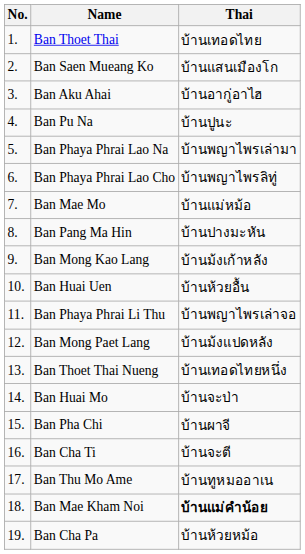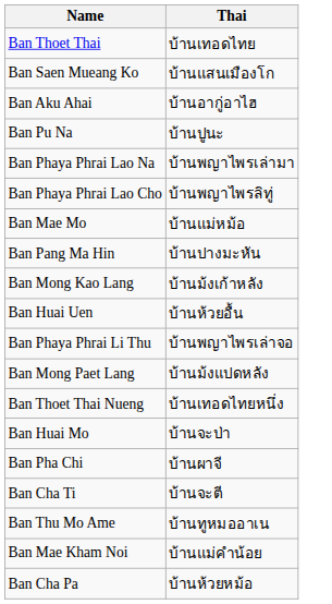 <table class="wikitable sortable">
 <tr>
-<th>No.</th>
 <th>Name</th>
 <th>Thai</th>
 </tr>
 <tr>
-<td>1.</td>
 <td><a href='#'>Ban Thoet Thai</a></td>
 <td>บ้านเทอดไทย</td>
 </tr>
 <tr>
-<td>2.</td>
 <td>Ban Saen Mueang Ko</td>
 <td>บ้านแสนเมืองโก</td>
 </tr>
 <tr>
-<td>3.</td>
 <td>Ban Aku Ahai</td>
 <td>บ้านอากู่อาไฮ</td>
 </tr>
 <tr>
-<td>4.</td>
 <td>Ban Pu Na</td>
 <td>บ้านปูนะ</td>
 </tr>
 <tr>
-<td>5.</td>
 <td>Ban Phaya Phrai Lao Na</td>
 <td>บ้านพญาไพรเล่ามา</td>
 </tr>
 <tr>
-<td>6.</td>
 <td>Ban Phaya Phrai Lao Cho</td>
 <td>บ้านพญาไพรลิทู่</td>
 </tr>
 <tr>
-<td>7.</td>
 <td>Ban Mae Mo</td>
 <td>บ้านแม่หม้อ</td>
 </tr>
 <tr>
-<td>8.</td>
 <td>Ban Pang Ma Hin</td>
 <td>บ้านปางมะหัน</td>
 </tr>
 <tr>
-<td>9.</td>
 <td>Ban Mong Kao Lang</td>
 <td>บ้านม้งเก้าหลัง</td>
 </tr>
 <tr>
-<td>10.</td>
 <td>Ban Huai Uen</td>
 <td>บ้านห้วยอื้น</td>
 </tr>
 <tr>
-<td>11.</td>
 <td>Ban Phaya Phrai Li Thu</td>
 <td>บ้านพญาไพรเล่าจอ</td>
 </tr>
 <tr>
-<td>12.</td>
 <td>Ban Mong Paet Lang</td>
 <td>บ้านม้งแปดหลัง</td>
 </tr>
 <tr>
-<td>13.</td>
 <td>Ban Thoet Thai Nueng</td>
 <td>บ้านเทอดไทยหนึ่ง</td>
 </tr>
 <tr>
-<td>14.</td>
 <td>Ban Huai Mo</td>
 <td>บ้านจะป่า</td>
 </tr>
 <tr>
-<td>15.</td>
 <td>Ban Pha Chi</td>
 <td>บ้านผาจี</td>
 </tr>
 <tr>
-<td>16.</td>
 <td>Ban Cha Ti</td>
 <td>บ้านจะตี</td>
 </tr>
 <tr>
-<td>17.</td>
 <td>Ban Thu Mo Ame</td>
 <td>บ้านทูหมออาเน</td>
 </tr>
 <tr>
-<td>18.</td>
 <td>Ban Mae Kham Noi</td>
-<td><strong>บ้านแม่คำน้อย</strong></td>
+<td>บ้านแม่คำน้อย</td>
 </tr>
 <tr>
-<td>19.</td>
 <td>Ban Cha Pa</td>
 <td>บ้านห้วยหม้อ</td>
 </tr>
 </table>
